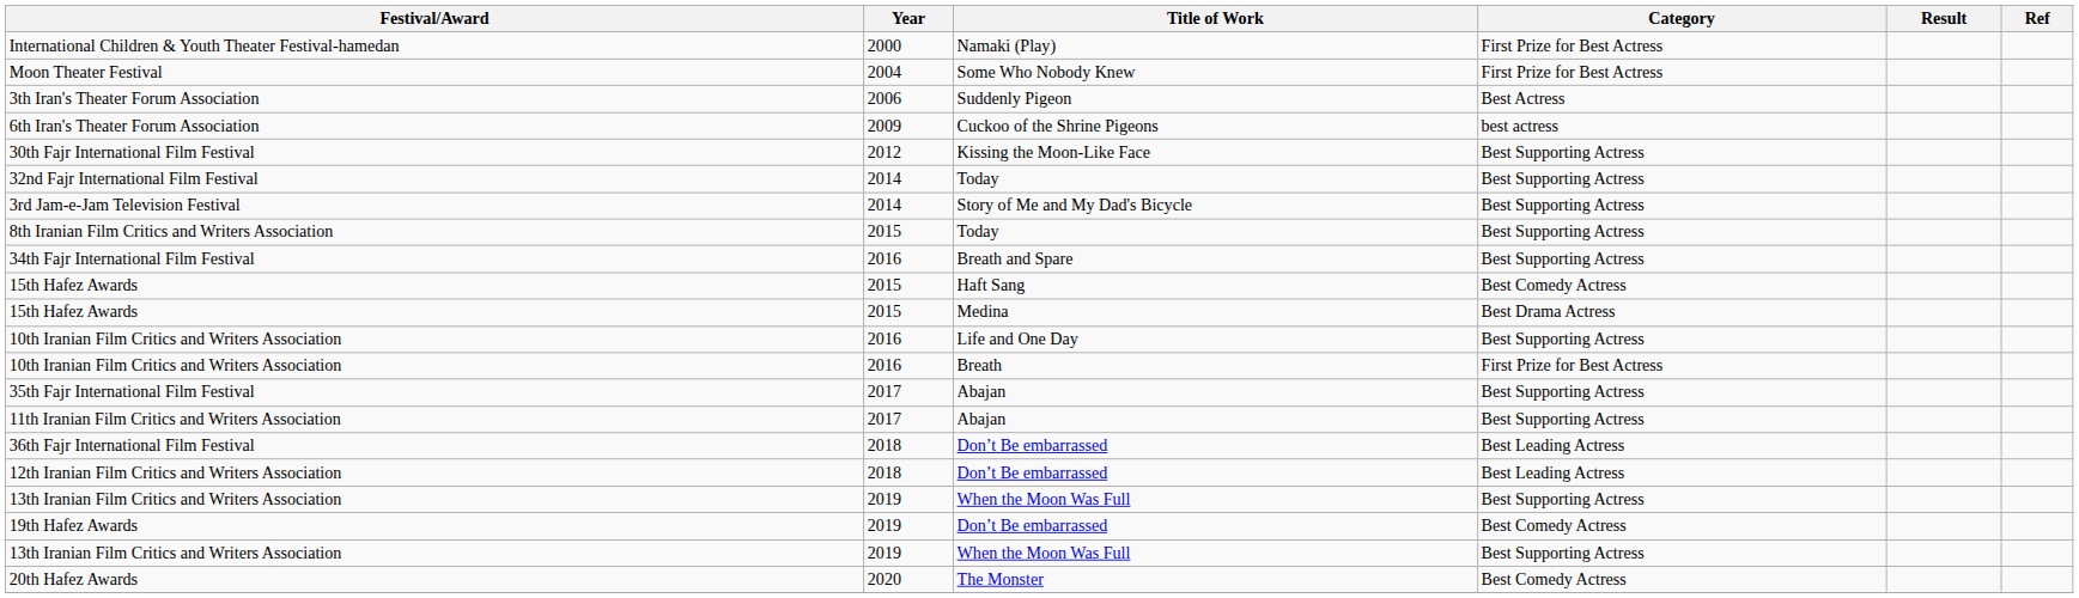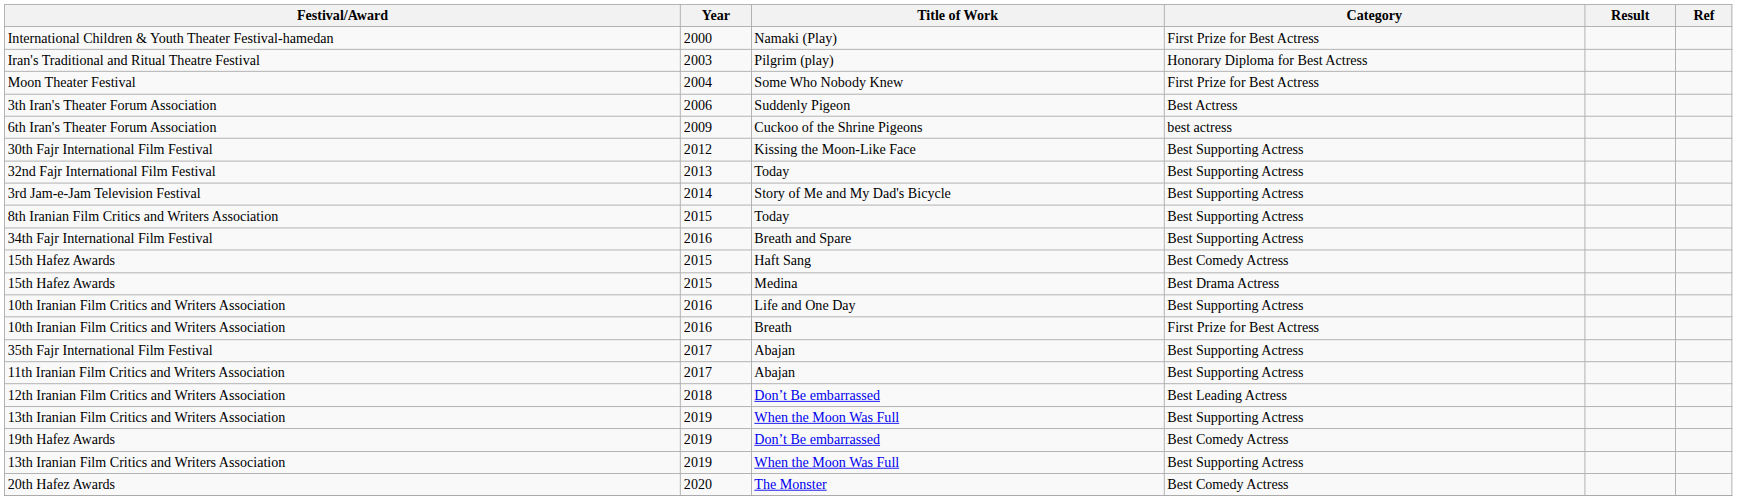 <table class="wikitable plainrowheaders sortable" style="width:99%;">
 <tr>
 <th scope="col">Festival/Award</th>
 <th scope="col">Year</th>
 <th scope="col">Title of Work</th>
 <th scope="col">Category</th>
 <th scope="col">Result</th>
 <th scope="col" class="unsortable">Ref</th>
 </tr>
 <tr>
 <td>International Children & Youth Theater Festival-hamedan</td>
 <td>2000</td>
 <td>Namaki (Play)</td>
 <td>First Prize for Best Actress</td>
+<td></td>
+<td></td>
+</tr>
+<tr>
+<td>Iran's Traditional and Ritual Theatre Festival</td>
+<td>2003</td>
+<td>Pilgrim (play)</td>
+<td>Honorary Diploma for Best Actress</td>
 <td></td>
 <td></td>
 </tr>
 <tr>
 <td>Moon Theater Festival</td>
 <td>2004</td>
 <td>Some Who Nobody Knew</td>
 <td>First Prize for Best Actress</td>
 <td></td>
 <td></td>
 </tr>
 <tr>
 <td>3th Iran's Theater Forum Association</td>
 <td>2006</td>
 <td>Suddenly Pigeon</td>
 <td>Best Actress</td>
 <td></td>
 <td></td>
 </tr>
 <tr>
 <td>6th Iran's Theater Forum Association</td>
 <td>2009</td>
 <td>Cuckoo of the Shrine Pigeons</td>
 <td>best actress</td>
 <td></td>
 <td></td>
 </tr>
 <tr>
 <td>30th Fajr International Film Festival</td>
 <td>2012</td>
 <td>Kissing the Moon-Like Face</td>
 <td>Best Supporting Actress</td>
 <td></td>
 <td></td>
 </tr>
 <tr>
 <td>32nd Fajr International Film Festival</td>
-<td>2014</td>
+<td>2013</td>
 <td>Today</td>
 <td>Best Supporting Actress</td>
 <td></td>
 <td></td>
 </tr>
 <tr>
 <td>3rd Jam-e-Jam Television Festival</td>
 <td>2014</td>
 <td>Story of Me and My Dad's Bicycle</td>
 <td>Best Supporting Actress</td>
 <td></td>
 <td></td>
 </tr>
 <tr>
 <td>8th Iranian Film Critics and Writers Association</td>
 <td>2015</td>
 <td>Today</td>
 <td>Best Supporting Actress</td>
 <td></td>
 <td></td>
 </tr>
 <tr>
 <td>34th Fajr International Film Festival</td>
 <td>2016</td>
 <td>Breath and Spare</td>
 <td>Best Supporting Actress</td>
 <td></td>
 <td></td>
 </tr>
 <tr>
 <td>15th Hafez Awards</td>
 <td>2015</td>
 <td>Haft Sang</td>
 <td>Best Comedy Actress</td>
 <td></td>
 <td></td>
 </tr>
 <tr>
 <td>15th Hafez Awards</td>
 <td>2015</td>
 <td>Medina</td>
 <td>Best Drama Actress</td>
 <td></td>
 <td></td>
 </tr>
 <tr>
 <td>10th Iranian Film Critics and Writers Association</td>
 <td>2016</td>
 <td>Life and One Day</td>
 <td>Best Supporting Actress</td>
 <td></td>
 <td></td>
 </tr>
 <tr>
 <td>10th Iranian Film Critics and Writers Association</td>
 <td>2016</td>
 <td>Breath</td>
 <td>First Prize for Best Actress</td>
 <td></td>
 <td></td>
 </tr>
 <tr>
 <td>35th Fajr International Film Festival</td>
 <td>2017</td>
 <td>Abajan</td>
 <td>Best Supporting Actress</td>
 <td></td>
 <td></td>
 </tr>
 <tr>
 <td>11th Iranian Film Critics and Writers Association</td>
 <td>2017</td>
 <td>Abajan</td>
 <td>Best Supporting Actress</td>
 <td></td>
 <td></td>
 </tr>
 <tr>
-<td>36th Fajr International Film Festival</td>
-<td>2018</td>
-<td><a href='#'>Don’t Be embarrassed</a></td>
-<td>Best Leading Actress</td>
-<td></td>
-<td></td>
-</tr>
-<tr>
 <td>12th Iranian Film Critics and Writers Association</td>
 <td>2018</td>
 <td><a href='#'>Don’t Be embarrassed</a></td>
 <td>Best Leading Actress</td>
 <td></td>
 <td></td>
 </tr>
 <tr>
 <td>13th Iranian Film Critics and Writers Association</td>
 <td>2019</td>
 <td><a href='#'>When the Moon Was Full</a></td>
 <td>Best Supporting Actress</td>
 <td></td>
 <td></td>
 </tr>
 <tr>
 <td>19th Hafez Awards</td>
 <td>2019</td>
 <td><a href='#'>Don’t Be embarrassed</a></td>
 <td>Best Comedy Actress</td>
 <td></td>
 <td></td>
 </tr>
 <tr>
 <td>13th Iranian Film Critics and Writers Association</td>
 <td>2019</td>
 <td><a href='#'>When the Moon Was Full</a></td>
 <td>Best Supporting Actress</td>
 <td></td>
 <td></td>
 </tr>
 <tr>
 <td>20th Hafez Awards</td>
 <td>2020</td>
 <td><a href='#'>The Monster</a></td>
 <td>Best Comedy Actress</td>
 <td></td>
 <td></td>
 </tr>
 <tr>
 </tr>
 </table>
